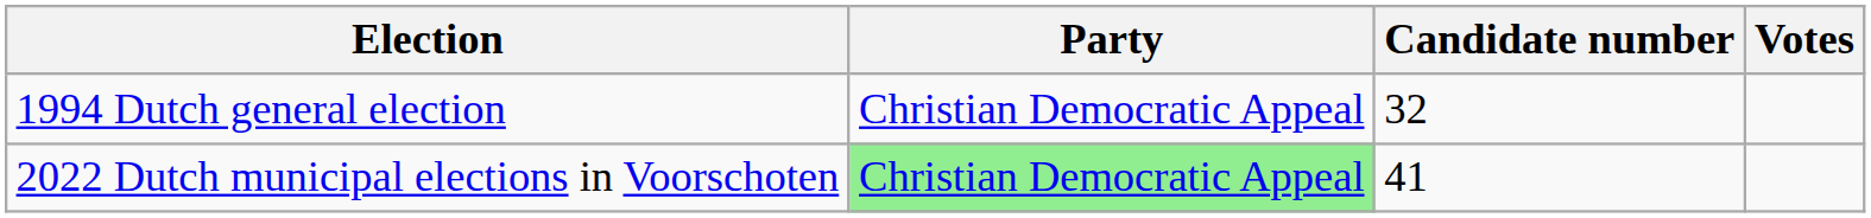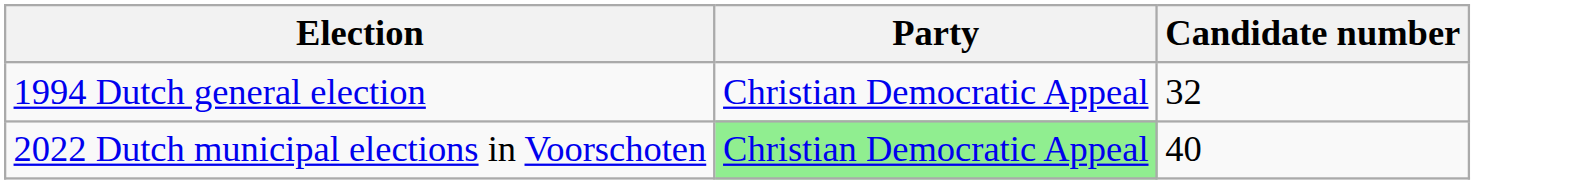 <table class="wikitable sortable">
 <tr>
 <th>Election</th>
 <th>Party</th>
 <th>Candidate number</th>
-<th>Votes</th>
 </tr>
 <tr>
 <td><a href='#'>1994 Dutch general election</a></td>
 <td><a href='#'>Christian Democratic Appeal</a></td>
 <td>32</td>
-<td></td>
 </tr>
 <tr>
 <td><a href='#'>2022 Dutch municipal elections</a> in <a href='#'>Voorschoten</a></td>
 <td style="background: lightgreen;"><a href='#'>Christian Democratic Appeal</a></td>
-<td>41</td>
-<td></td>
+<td>40</td>
 </tr>
 </table>
